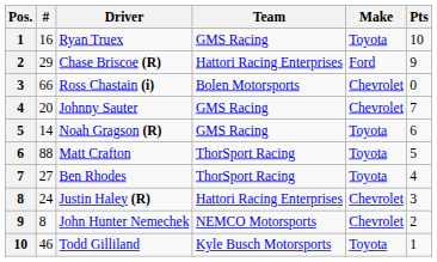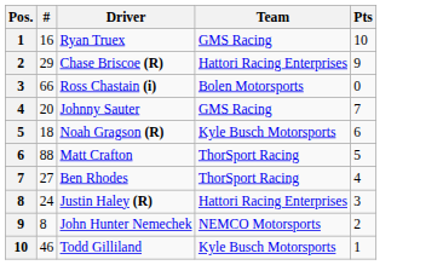 <table class="wikitable" style="font-size:95%">
 <tr>
 <th>Pos.</th>
 <th>#</th>
 <th>Driver</th>
 <th>Team</th>
-<th>Make</th>
 <th>Pts</th>
 </tr>
 <tr>
 <th>1</th>
 <td>16</td>
 <td><a href='#'>Ryan Truex</a></td>
 <td><a href='#'>GMS Racing</a></td>
-<td><a href='#'>Toyota</a></td>
 <td>10</td>
 </tr>
 <tr>
 <th>2</th>
 <td>29</td>
 <td><a href='#'>Chase Briscoe</a> <strong>(R)</strong></td>
 <td><a href='#'>Hattori Racing Enterprises</a></td>
-<td><a href='#'>Ford</a></td>
 <td>9</td>
 </tr>
 <tr>
 <th>3</th>
 <td>66</td>
 <td><a href='#'>Ross Chastain</a> <strong>(i)</strong></td>
 <td><a href='#'>Bolen Motorsports</a></td>
-<td><a href='#'>Chevrolet</a></td>
 <td>0</td>
 </tr>
 <tr>
 <th>4</th>
 <td>20</td>
 <td><a href='#'>Johnny Sauter</a></td>
 <td><a href='#'>GMS Racing</a></td>
-<td><a href='#'>Chevrolet</a></td>
 <td>7</td>
 </tr>
 <tr>
 <th>5</th>
-<td>14</td>
+<td>18</td>
 <td><a href='#'>Noah Gragson</a> <strong>(R)</strong></td>
-<td><a href='#'>GMS Racing</a></td>
-<td><a href='#'>Toyota</a></td>
+<td><a href='#'>Kyle Busch Motorsports</a></td>
 <td>6</td>
 </tr>
 <tr>
 <th>6</th>
 <td>88</td>
 <td><a href='#'>Matt Crafton</a></td>
 <td><a href='#'>ThorSport Racing</a></td>
-<td><a href='#'>Toyota</a></td>
 <td>5</td>
 </tr>
 <tr>
 <th>7</th>
 <td>27</td>
 <td><a href='#'>Ben Rhodes</a></td>
 <td><a href='#'>ThorSport Racing</a></td>
-<td><a href='#'>Toyota</a></td>
 <td>4</td>
 </tr>
 <tr>
 <th>8</th>
 <td>24</td>
 <td><a href='#'>Justin Haley</a> <strong>(R)</strong></td>
 <td><a href='#'>Hattori Racing Enterprises</a></td>
-<td><a href='#'>Chevrolet</a></td>
 <td>3</td>
 </tr>
 <tr>
 <th>9</th>
 <td>8</td>
 <td><a href='#'>John Hunter Nemechek</a></td>
 <td><a href='#'>NEMCO Motorsports</a></td>
-<td><a href='#'>Chevrolet</a></td>
 <td>2</td>
 </tr>
 <tr>
 <th>10</th>
 <td>46</td>
 <td><a href='#'>Todd Gilliland</a></td>
 <td><a href='#'>Kyle Busch Motorsports</a></td>
-<td><a href='#'>Toyota</a></td>
 <td>1</td>
 </tr>
 </table>
